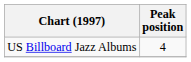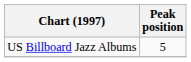 <table class="wikitable">
 <tr>
 <th>Chart (1997)</th>
 <th>Peak<br>position</th>
 </tr>
 <tr>
 <td>US <a href='#'>Billboard</a> Jazz Albums</td>
-<td align=center>4</td>
+<td align=center>5</td>
 </tr>
 <tr>
 </tr>
 </table>
